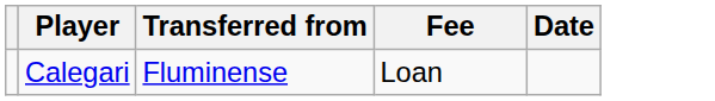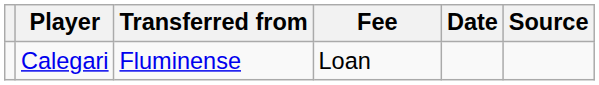 <table class="wikitable plainrowheaders sortable">
 <tr>
 <th></th>
 <th scope="col">Player</th>
 <th>Transferred from</th>
 <th style="width: 80px;">Fee</th>
 <th scope="col">Date</th>
+<th scope="col">Source</th>
 </tr>
 <tr>
 <td align="center"></td>
 <td> <a href='#'>Calegari</a></td>
 <td> <a href='#'>Fluminense</a></td>
 <td>Loan</td>
 <td></td>
+<td></td>
 </tr>
 </table>
